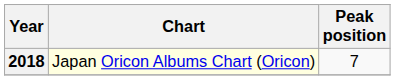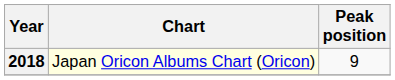 <table class="wikitable sortable plainrowheaders" style="text-align:center">
 <tr>
 <th scope="col">Year</th>
 <th scope="col">Chart</th>
 <th scope="col">Peak<br>position</th>
 </tr>
 <tr>
 <th scope="row">2018</th>
 <td style="background: lightyellow;">Japan <a href='#'>Oricon Albums Chart</a> (<a href='#'>Oricon</a>)</td>
-<td>7</td>
+<td>9</td>
 </tr>
 <tr>
 </tr>
 </table>
